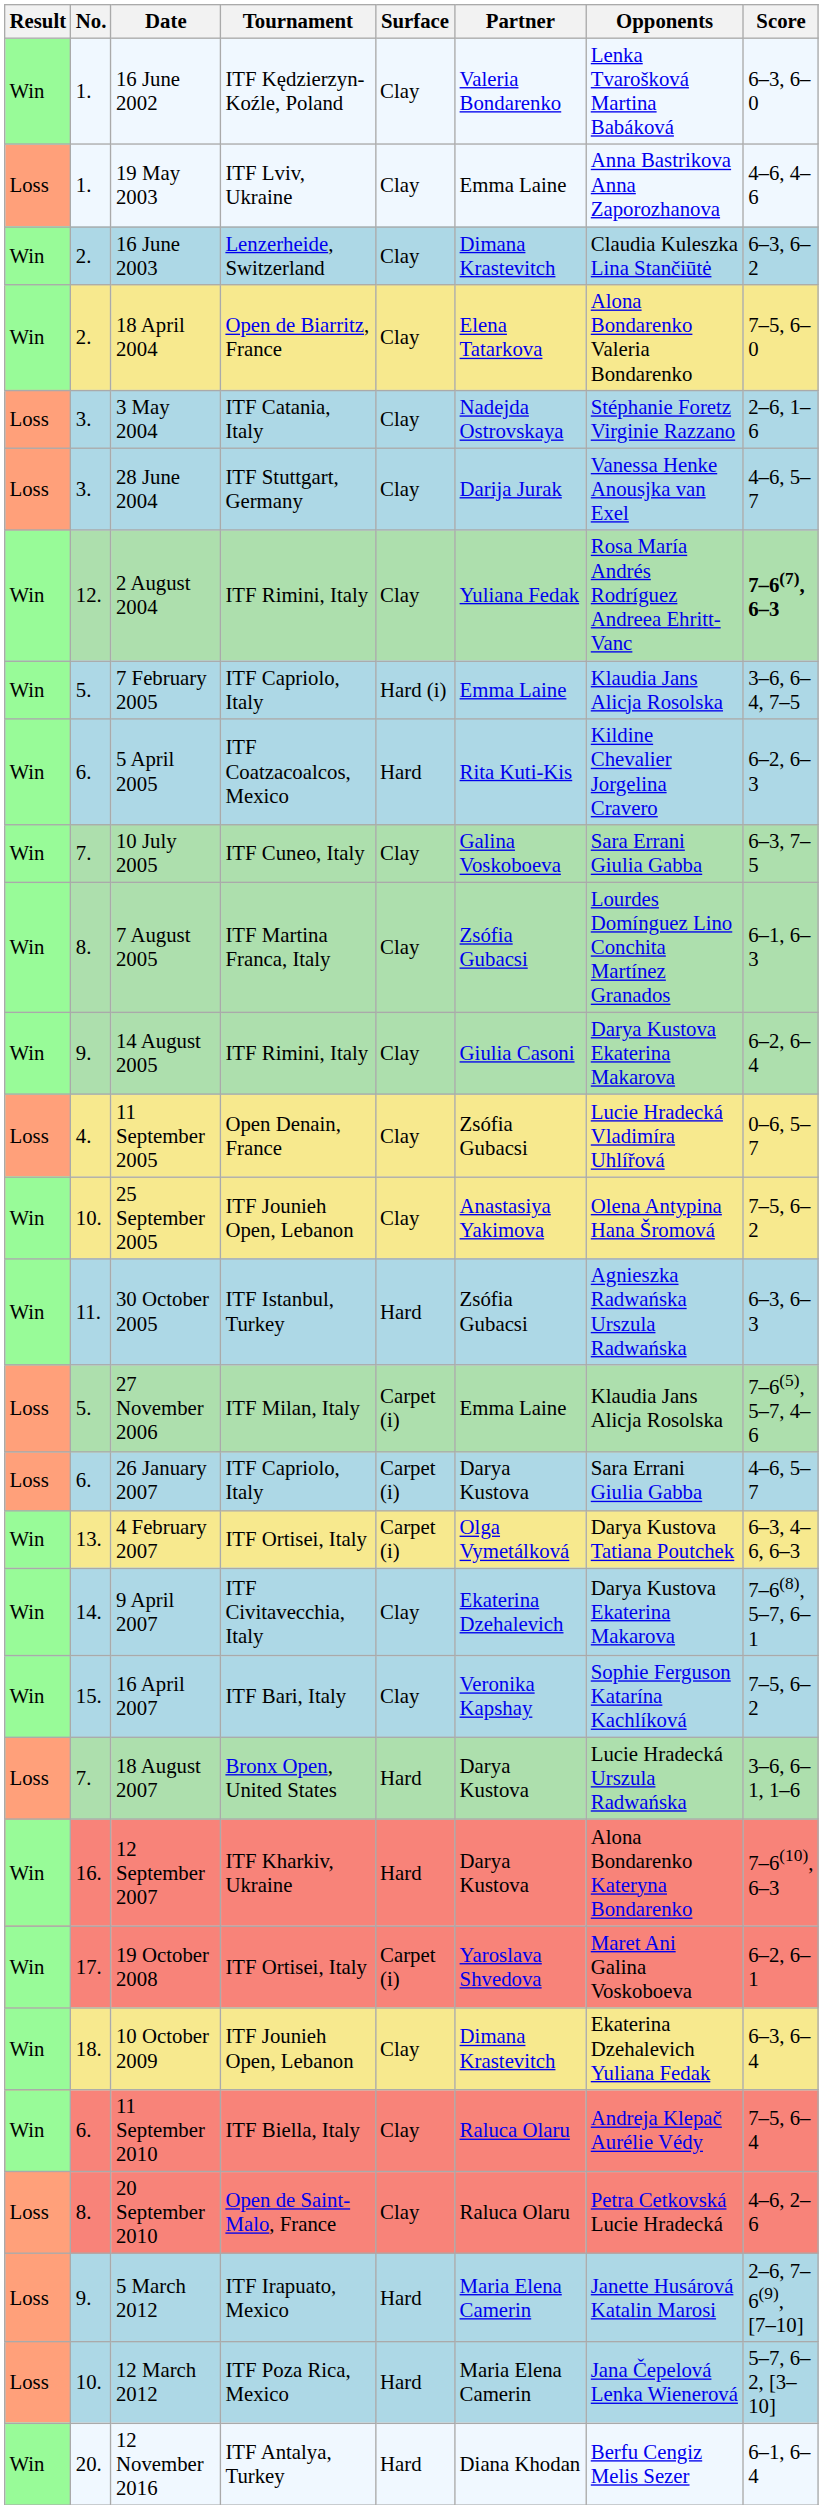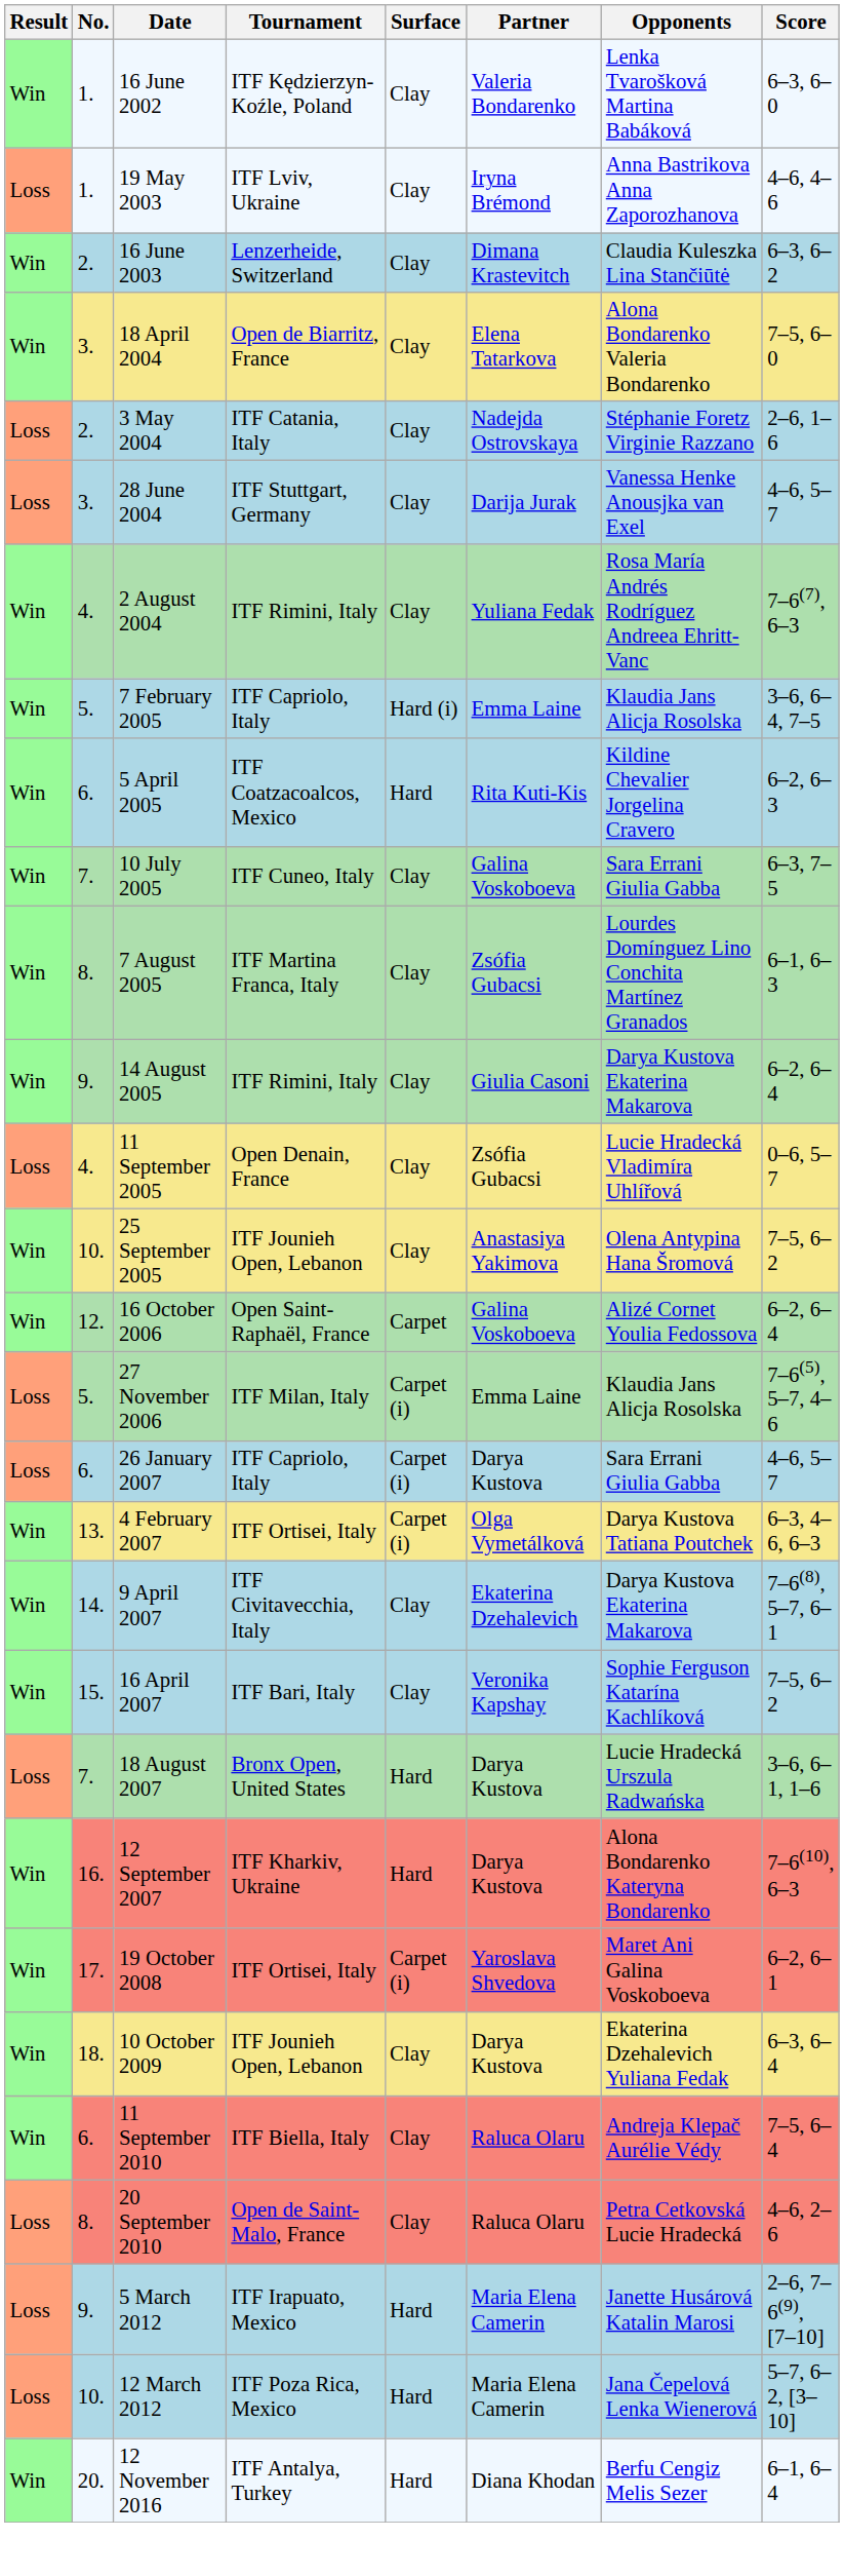 <table class="sortable wikitable" style="font-size:97%;">
 <tr>
 <th>Result</th>
 <th>No.</th>
 <th>Date</th>
 <th>Tournament</th>
 <th>Surface</th>
 <th>Partner</th>
 <th>Opponents</th>
 <th class="unsortable">Score</th>
 </tr>
 <tr style="background:#f0f8ff;">
 <td style="background:#98fb98;">Win</td>
 <td>1.</td>
 <td>16 June 2002</td>
 <td>ITF Kędzierzyn-Koźle, Poland</td>
 <td>Clay</td>
 <td> <a href='#'>Valeria Bondarenko</a></td>
 <td> <a href='#'>Lenka Tvarošková</a> <br>  <a href='#'>Martina Babáková</a></td>
 <td>6–3, 6–0</td>
 </tr>
 <tr style="background:#f0f8ff;">
 <td style="background:#ffa07a;">Loss</td>
 <td>1.</td>
 <td>19 May 2003</td>
 <td>ITF Lviv, Ukraine</td>
 <td>Clay</td>
-<td> Emma Laine</td>
+<td> <a href='#'>Iryna Brémond</a></td>
 <td> <a href='#'>Anna Bastrikova</a> <br>  <a href='#'>Anna Zaporozhanova</a></td>
 <td>4–6, 4–6</td>
 </tr>
 <tr style="background:lightblue;">
 <td style="background:#98fb98;">Win</td>
 <td>2.</td>
 <td>16 June 2003</td>
 <td><a href='#'>Lenzerheide</a>, Switzerland</td>
 <td>Clay</td>
 <td> <a href='#'>Dimana Krastevitch</a></td>
 <td> Claudia Kuleszka <br>  <a href='#'>Lina Stančiūtė</a></td>
 <td>6–3, 6–2</td>
 </tr>
 <tr style="background:#f7e98e;">
 <td style="background:#98fb98;">Win</td>
-<td>2.</td>
+<td>3.</td>
 <td>18 April 2004</td>
 <td><a href='#'>Open de Biarritz</a>, France</td>
 <td>Clay</td>
 <td> <a href='#'>Elena Tatarkova</a></td>
 <td> <a href='#'>Alona Bondarenko</a> <br>  Valeria Bondarenko</td>
 <td>7–5, 6–0</td>
 </tr>
 <tr style="background:lightblue;">
 <td style="background:#ffa07a;">Loss</td>
-<td>3.</td>
+<td>2.</td>
 <td>3 May 2004</td>
 <td>ITF Catania, Italy</td>
 <td>Clay</td>
 <td> <a href='#'>Nadejda Ostrovskaya</a></td>
 <td> <a href='#'>Stéphanie Foretz</a> <br>  <a href='#'>Virginie Razzano</a></td>
 <td>2–6, 1–6</td>
 </tr>
 <tr style="background:lightblue;">
 <td style="background:#ffa07a;">Loss</td>
 <td>3.</td>
 <td>28 June 2004</td>
 <td>ITF Stuttgart, Germany</td>
 <td>Clay</td>
 <td> <a href='#'>Darija Jurak</a></td>
 <td> <a href='#'>Vanessa Henke</a> <br>  <a href='#'>Anousjka van Exel</a></td>
 <td>4–6, 5–7</td>
 </tr>
 <tr style="background:#addfad;">
 <td style="background:#98fb98;">Win</td>
-<td>12.</td>
+<td>4.</td>
 <td>2 August 2004</td>
 <td>ITF Rimini, Italy</td>
 <td>Clay</td>
 <td> <a href='#'>Yuliana Fedak</a></td>
 <td> <a href='#'>Rosa María Andrés Rodríguez</a> <br>  <a href='#'>Andreea Ehritt-Vanc</a></td>
-<td><strong>7–6<sup>(7)</sup>, 6–3</strong></td>
+<td>7–6<sup>(7)</sup>, 6–3</td>
 </tr>
 <tr style="background:lightblue;">
 <td style="background:#98fb98;">Win</td>
 <td>5.</td>
 <td>7 February 2005</td>
 <td>ITF Capriolo, Italy</td>
 <td>Hard (i)</td>
 <td> <a href='#'>Emma Laine</a></td>
 <td> <a href='#'>Klaudia Jans</a> <br>  <a href='#'>Alicja Rosolska</a></td>
 <td>3–6, 6–4, 7–5</td>
 </tr>
 <tr style="background:lightblue;">
 <td style="background:#98fb98;">Win</td>
 <td>6.</td>
 <td>5 April 2005</td>
 <td>ITF Coatzacoalcos, Mexico</td>
 <td>Hard</td>
 <td> <a href='#'>Rita Kuti-Kis</a></td>
 <td> <a href='#'>Kildine Chevalier</a> <br>  <a href='#'>Jorgelina Cravero</a></td>
 <td>6–2, 6–3</td>
 </tr>
 <tr style="background:#addfad;">
 <td style="background:#98fb98;">Win</td>
 <td>7.</td>
 <td>10 July 2005</td>
 <td>ITF Cuneo, Italy</td>
 <td>Clay</td>
 <td> <a href='#'>Galina Voskoboeva</a></td>
 <td> <a href='#'>Sara Errani</a> <br>  <a href='#'>Giulia Gabba</a></td>
 <td>6–3, 7–5</td>
 </tr>
 <tr style="background:#addfad;">
 <td style="background:#98fb98;">Win</td>
 <td>8.</td>
 <td>7 August 2005</td>
 <td>ITF Martina Franca, Italy</td>
 <td>Clay</td>
 <td> <a href='#'>Zsófia Gubacsi</a></td>
 <td> <a href='#'>Lourdes Domínguez Lino</a> <br>  <a href='#'>Conchita Martínez Granados</a></td>
 <td>6–1, 6–3</td>
 </tr>
 <tr style="background:#addfad;">
 <td style="background:#98fb98;">Win</td>
 <td>9.</td>
 <td>14 August 2005</td>
 <td>ITF Rimini, Italy</td>
 <td>Clay</td>
 <td> <a href='#'>Giulia Casoni</a></td>
 <td> <a href='#'>Darya Kustova</a> <br>  <a href='#'>Ekaterina Makarova</a></td>
 <td>6–2, 6–4</td>
 </tr>
 <tr style="background:#f7e98e;">
 <td style="background:#ffa07a;">Loss</td>
 <td>4.</td>
 <td>11 September 2005</td>
 <td>Open Denain, France</td>
 <td>Clay</td>
 <td> Zsófia Gubacsi</td>
 <td> <a href='#'>Lucie Hradecká</a> <br>  <a href='#'>Vladimíra Uhlířová</a></td>
 <td>0–6, 5–7</td>
 </tr>
 <tr style="background:#f7e98e;">
 <td style="background:#98fb98;">Win</td>
 <td>10.</td>
 <td>25 September 2005</td>
 <td>ITF Jounieh Open, Lebanon</td>
 <td>Clay</td>
 <td> <a href='#'>Anastasiya Yakimova</a></td>
 <td> <a href='#'>Olena Antypina</a> <br>  <a href='#'>Hana Šromová</a></td>
 <td>7–5, 6–2</td>
 </tr>
-<tr style="background:lightblue;">
+<tr style="background:#addfad;">
 <td style="background:#98fb98;">Win</td>
-<td>11.</td>
-<td>30 October 2005</td>
-<td>ITF Istanbul, Turkey</td>
-<td>Hard</td>
-<td> Zsófia Gubacsi</td>
-<td> <a href='#'>Agnieszka Radwańska</a> <br>  <a href='#'>Urszula Radwańska</a></td>
-<td>6–3, 6–3</td>
+<td>12.</td>
+<td>16 October 2006</td>
+<td>Open Saint-Raphaël, France</td>
+<td>Carpet</td>
+<td> <a href='#'>Galina Voskoboeva</a></td>
+<td> <a href='#'>Alizé Cornet</a> <br>  <a href='#'>Youlia Fedossova</a></td>
+<td>6–2, 6–4</td>
 </tr>
 <tr style="background:#addfad;">
 <td style="background:#ffa07a;">Loss</td>
 <td>5.</td>
 <td>27 November 2006</td>
 <td>ITF Milan, Italy</td>
 <td>Carpet (i)</td>
 <td> Emma Laine</td>
 <td> Klaudia Jans <br>  Alicja Rosolska</td>
 <td>7–6<sup>(5)</sup>, 5–7, 4–6</td>
 </tr>
 <tr style="background:lightblue;">
 <td style="background:#ffa07a;">Loss</td>
 <td>6.</td>
 <td>26 January 2007</td>
 <td>ITF Capriolo, Italy</td>
 <td>Carpet (i)</td>
 <td> Darya Kustova</td>
 <td> Sara Errani <br>  <a href='#'>Giulia Gabba</a></td>
 <td>4–6, 5–7</td>
 </tr>
 <tr style="background:#f7e98e;">
 <td style="background:#98fb98;">Win</td>
 <td>13.</td>
 <td>4 February 2007</td>
 <td>ITF Ortisei, Italy</td>
 <td>Carpet (i)</td>
 <td> <a href='#'>Olga Vymetálková</a></td>
 <td> Darya Kustova <br>  <a href='#'>Tatiana Poutchek</a></td>
 <td>6–3, 4–6, 6–3</td>
 </tr>
 <tr style="background:lightblue;">
 <td style="background:#98fb98;">Win</td>
 <td>14.</td>
 <td>9 April 2007</td>
 <td>ITF Civitavecchia, Italy</td>
 <td>Clay</td>
 <td> <a href='#'>Ekaterina Dzehalevich</a></td>
 <td> Darya Kustova <br>  <a href='#'>Ekaterina Makarova</a></td>
 <td>7–6<sup>(8)</sup>, 5–7, 6–1</td>
 </tr>
 <tr style="background:lightblue;">
 <td style="background:#98fb98;">Win</td>
 <td>15.</td>
 <td>16 April 2007</td>
 <td>ITF Bari, Italy</td>
 <td>Clay</td>
 <td> <a href='#'>Veronika Kapshay</a></td>
 <td> <a href='#'>Sophie Ferguson</a> <br>  <a href='#'>Katarína Kachlíková</a></td>
 <td>7–5, 6–2</td>
 </tr>
 <tr style="background:#addfad;">
 <td style="background:#ffa07a;">Loss</td>
 <td>7.</td>
 <td>18 August 2007</td>
 <td><a href='#'>Bronx Open</a>, United States</td>
 <td>Hard</td>
 <td> Darya Kustova</td>
 <td> Lucie Hradecká <br>  <a href='#'>Urszula Radwańska</a></td>
 <td>3–6, 6–1, 1–6</td>
 </tr>
 <tr style="background:#f88379;">
 <td style="background:#98fb98;">Win</td>
 <td>16.</td>
 <td>12 September 2007</td>
 <td>ITF Kharkiv, Ukraine</td>
 <td>Hard</td>
 <td> Darya Kustova</td>
 <td> Alona Bondarenko <br>  <a href='#'>Kateryna Bondarenko</a></td>
 <td>7–6<sup>(10)</sup>, 6–3</td>
 </tr>
 <tr style="background:#f88379;">
 <td style="background:#98fb98;">Win</td>
 <td>17.</td>
 <td>19 October 2008</td>
 <td>ITF Ortisei, Italy</td>
 <td>Carpet (i)</td>
 <td> <a href='#'>Yaroslava Shvedova</a></td>
 <td> <a href='#'>Maret Ani</a> <br>  Galina Voskoboeva</td>
 <td>6–2, 6–1</td>
 </tr>
 <tr style="background:#f7e98e;">
 <td style="background:#98fb98;">Win</td>
 <td>18.</td>
 <td>10 October 2009</td>
 <td>ITF Jounieh Open, Lebanon</td>
 <td>Clay</td>
-<td> <a href='#'>Dimana Krastevitch</a></td>
+<td> Darya Kustova</td>
 <td> Ekaterina Dzehalevich <br>  <a href='#'>Yuliana Fedak</a></td>
 <td>6–3, 6–4</td>
 </tr>
 <tr style="background:#f88379;">
 <td style="background:#98fb98;">Win</td>
 <td>6.</td>
 <td>11 September 2010</td>
 <td>ITF Biella, Italy</td>
 <td>Clay</td>
 <td> <a href='#'>Raluca Olaru</a></td>
 <td> <a href='#'>Andreja Klepač</a> <br>  <a href='#'>Aurélie Védy</a></td>
 <td>7–5, 6–4</td>
 </tr>
 <tr style="background:#f88379;">
 <td style="background:#ffa07a;">Loss</td>
 <td>8.</td>
 <td>20 September 2010</td>
 <td><a href='#'>Open de Saint-Malo</a>, France</td>
 <td>Clay</td>
 <td> Raluca Olaru</td>
 <td> <a href='#'>Petra Cetkovská</a> <br>  Lucie Hradecká</td>
 <td>4–6, 2–6</td>
 </tr>
 <tr style="background:lightblue;">
 <td style="background:#ffa07a;">Loss</td>
 <td>9.</td>
 <td>5 March 2012</td>
 <td>ITF Irapuato, Mexico</td>
 <td>Hard</td>
 <td> <a href='#'>Maria Elena Camerin</a></td>
 <td> <a href='#'>Janette Husárová</a> <br>  <a href='#'>Katalin Marosi</a></td>
 <td>2–6, 7–6<sup>(9)</sup>, [7–10]</td>
 </tr>
 <tr style="background:lightblue;">
 <td style="background:#ffa07a;">Loss</td>
 <td>10.</td>
 <td>12 March 2012</td>
 <td>ITF Poza Rica, Mexico</td>
 <td>Hard</td>
 <td> Maria Elena Camerin</td>
 <td> <a href='#'>Jana Čepelová</a> <br>  <a href='#'>Lenka Wienerová</a></td>
 <td>5–7, 6–2, [3–10]</td>
 </tr>
 <tr style="background:#f0f8ff;">
 <td style="background:#98fb98;">Win</td>
 <td>20.</td>
 <td>12 November 2016</td>
 <td>ITF Antalya, Turkey</td>
 <td>Hard</td>
 <td> Diana Khodan</td>
 <td> <a href='#'>Berfu Cengiz</a> <br>  <a href='#'>Melis Sezer</a></td>
 <td>6–1, 6–4</td>
 </tr>
 </table>
